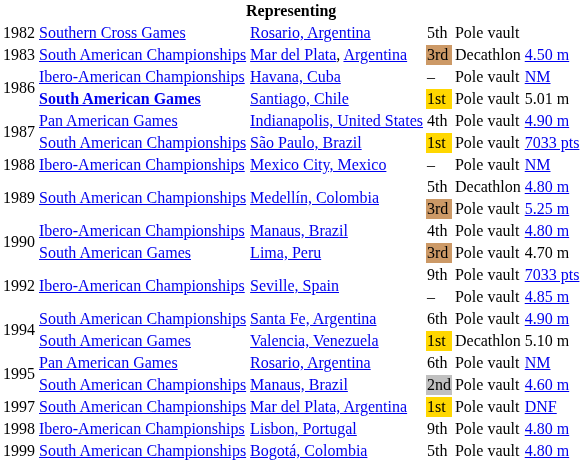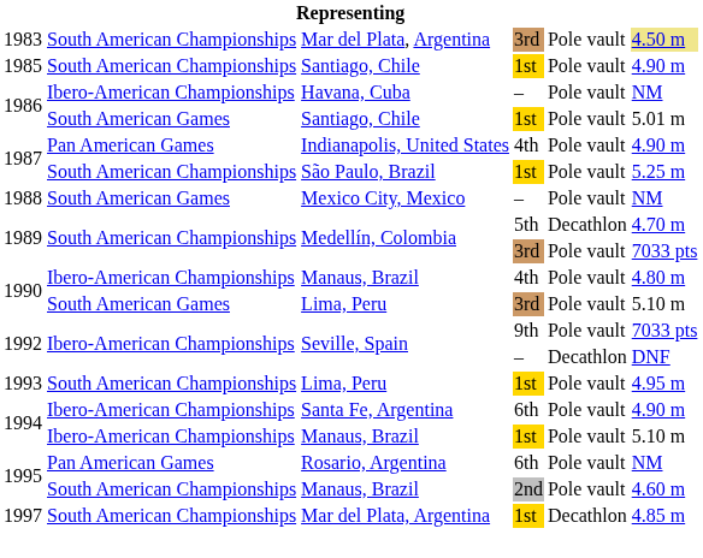 <table>
 <tr>
 <th colspan="6">Representing </th>
-</tr>
-<tr>
-<td>1982</td>
-<td><a href='#'>Southern Cross Games</a></td>
-<td><a href='#'>Rosario, Argentina</a></td>
-<td>5th</td>
-<td>Pole vault</td>
-<td></td>
 </tr>
 <tr>
 <td>1983</td>
 <td><a href='#'>South American Championships</a></td>
 <td><a href='#'>Mar del Plata</a>, <a href='#'>Argentina</a></td>
 <td bgcolor=cc9966>3rd</td>
-<td>Decathlon</td>
-<td><a href='#'>4.50 m</a></td>
+<td>Pole vault</td>
+<td style="background: khaki;"><a href='#'>4.50 m</a></td>
+</tr>
+<tr>
+<td>1985</td>
+<td><a href='#'>South American Championships</a></td>
+<td><a href='#'>Santiago, Chile</a></td>
+<td bgcolor=gold>1st</td>
+<td>Pole vault</td>
+<td><a href='#'>4.90 m</a></td>
 </tr>
 <tr>
 <td rowspan=2>1986</td>
 <td><a href='#'>Ibero-American Championships</a></td>
 <td><a href='#'>Havana, Cuba</a></td>
 <td>–</td>
 <td>Pole vault</td>
 <td><a href='#'>NM</a></td>
 </tr>
 <tr>
-<td><strong><a href='#'>South American Games</a></strong></td>
+<td><a href='#'>South American Games</a></td>
 <td><a href='#'>Santiago, Chile</a></td>
 <td bgcolor=gold>1st</td>
 <td>Pole vault</td>
 <td>5.01 m</td>
 </tr>
 <tr>
 <td rowspan=2>1987</td>
 <td><a href='#'>Pan American Games</a></td>
 <td><a href='#'>Indianapolis, United States</a></td>
 <td>4th</td>
 <td>Pole vault</td>
 <td><a href='#'>4.90 m</a></td>
 </tr>
 <tr>
 <td><a href='#'>South American Championships</a></td>
 <td><a href='#'>São Paulo, Brazil</a></td>
 <td bgcolor=gold>1st</td>
 <td>Pole vault</td>
-<td><a href='#'>7033 pts</a></td>
+<td><a href='#'>5.25 m</a></td>
 </tr>
 <tr>
 <td>1988</td>
-<td><a href='#'>Ibero-American Championships</a></td>
+<td><a href='#'>South American Games</a></td>
 <td><a href='#'>Mexico City, Mexico</a></td>
 <td>–</td>
 <td>Pole vault</td>
 <td><a href='#'>NM</a></td>
 </tr>
 <tr>
 <td rowspan=2>1989</td>
 <td rowspan=2><a href='#'>South American Championships</a></td>
 <td rowspan=2><a href='#'>Medellín, Colombia</a></td>
 <td>5th</td>
 <td>Decathlon</td>
-<td><a href='#'>4.80 m</a></td>
+<td><a href='#'>4.70 m</a></td>
 </tr>
 <tr>
 <td bgcolor=cc9966>3rd</td>
 <td>Pole vault</td>
-<td><a href='#'>5.25 m</a></td>
+<td><a href='#'>7033 pts</a></td>
 </tr>
 <tr>
 <td rowspan=2>1990</td>
 <td><a href='#'>Ibero-American Championships</a></td>
 <td><a href='#'>Manaus, Brazil</a></td>
 <td>4th</td>
 <td>Pole vault</td>
 <td><a href='#'>4.80 m</a></td>
 </tr>
 <tr>
 <td><a href='#'>South American Games</a></td>
 <td><a href='#'>Lima, Peru</a></td>
 <td bgcolor=cc9966>3rd</td>
 <td>Pole vault</td>
-<td>4.70 m</td>
+<td>5.10 m</td>
 </tr>
 <tr>
 <td rowspan=2>1992</td>
 <td rowspan=2><a href='#'>Ibero-American Championships</a></td>
 <td rowspan=2><a href='#'>Seville, Spain</a></td>
 <td>9th</td>
 <td>Pole vault</td>
 <td><a href='#'>7033 pts</a></td>
 </tr>
 <tr>
 <td>–</td>
+<td>Decathlon</td>
+<td><a href='#'>DNF</a></td>
+</tr>
+<tr>
+<td>1993</td>
+<td><a href='#'>South American Championships</a></td>
+<td><a href='#'>Lima, Peru</a></td>
+<td bgcolor=gold>1st</td>
 <td>Pole vault</td>
-<td><a href='#'>4.85 m</a></td>
+<td><a href='#'>4.95 m</a></td>
 </tr>
 <tr>
 <td rowspan=2>1994</td>
-<td><a href='#'>South American Championships</a></td>
+<td><a href='#'>Ibero-American Championships</a></td>
 <td><a href='#'>Santa Fe, Argentina</a></td>
 <td>6th</td>
 <td>Pole vault</td>
 <td><a href='#'>4.90 m</a></td>
 </tr>
 <tr>
-<td><a href='#'>South American Games</a></td>
-<td><a href='#'>Valencia, Venezuela</a></td>
+<td><a href='#'>Ibero-American Championships</a></td>
+<td><a href='#'>Manaus, Brazil</a></td>
 <td bgcolor=gold>1st</td>
-<td>Decathlon</td>
+<td>Pole vault</td>
 <td>5.10 m</td>
 </tr>
 <tr>
 <td rowspan=2>1995</td>
 <td><a href='#'>Pan American Games</a></td>
 <td><a href='#'>Rosario, Argentina</a></td>
 <td>6th</td>
 <td>Pole vault</td>
 <td><a href='#'>NM</a></td>
 </tr>
 <tr>
 <td><a href='#'>South American Championships</a></td>
 <td><a href='#'>Manaus, Brazil</a></td>
 <td bgcolor=silver>2nd</td>
 <td>Pole vault</td>
 <td><a href='#'>4.60 m</a></td>
 </tr>
 <tr>
 <td>1997</td>
 <td><a href='#'>South American Championships</a></td>
 <td><a href='#'>Mar del Plata, Argentina</a></td>
 <td bgcolor=gold>1st</td>
-<td>Pole vault</td>
-<td><a href='#'>DNF</a></td>
-</tr>
-<tr>
-<td>1998</td>
-<td><a href='#'>Ibero-American Championships</a></td>
-<td><a href='#'>Lisbon, Portugal</a></td>
-<td>9th</td>
-<td>Pole vault</td>
-<td><a href='#'>4.80 m</a></td>
-</tr>
-<tr>
-<td>1999</td>
-<td><a href='#'>South American Championships</a></td>
-<td><a href='#'>Bogotá, Colombia</a></td>
-<td>5th</td>
-<td>Pole vault</td>
-<td><a href='#'>4.80 m</a></td>
+<td>Decathlon</td>
+<td><a href='#'>4.85 m</a></td>
 </tr>
 </table>
